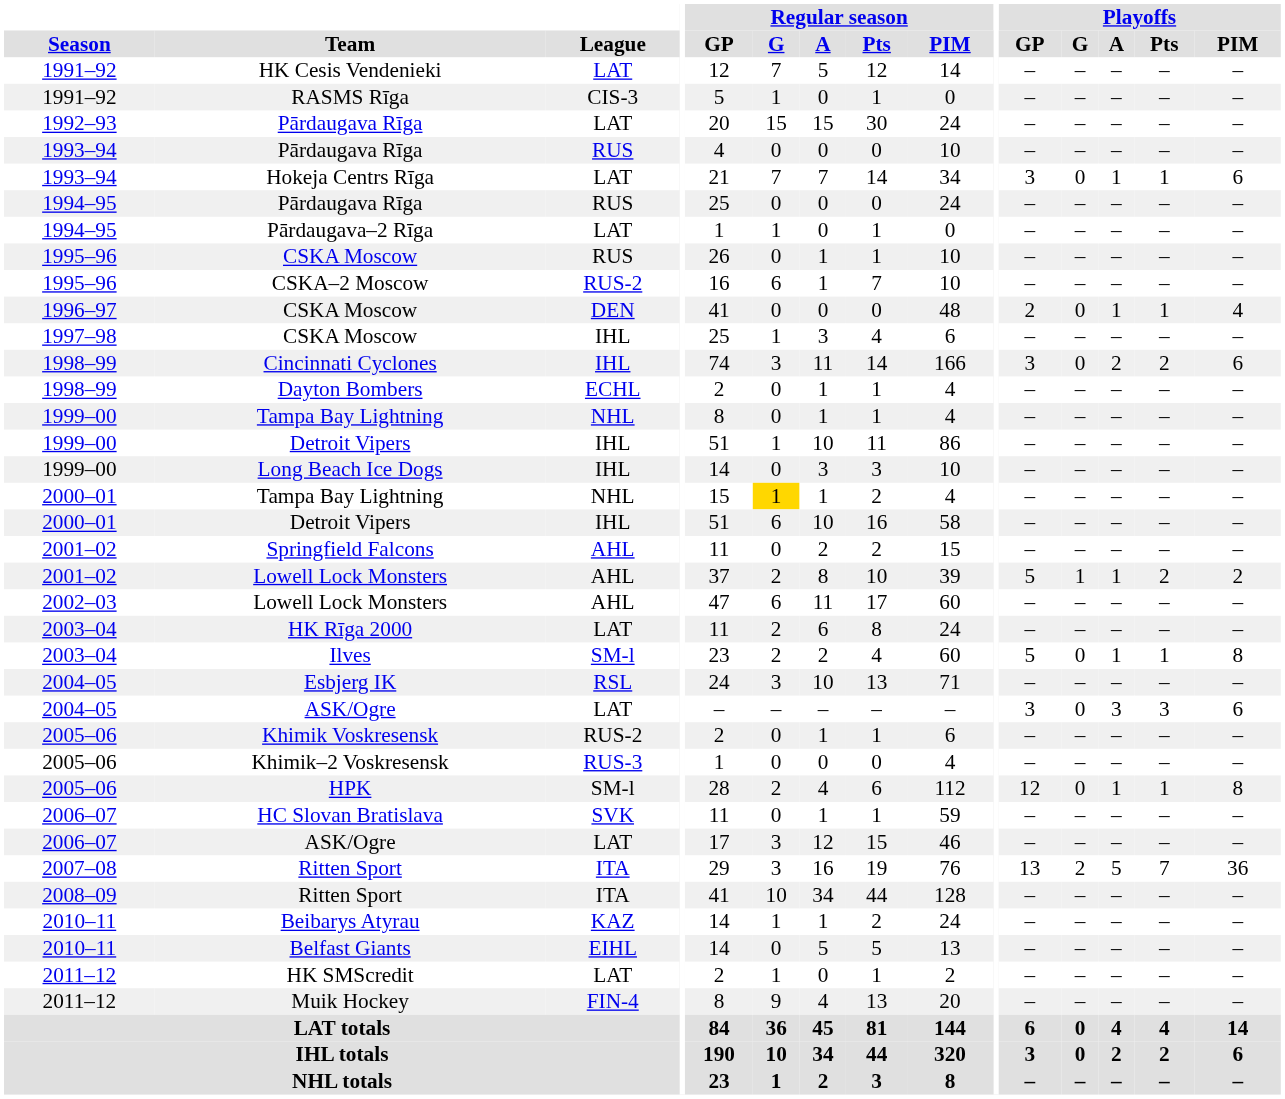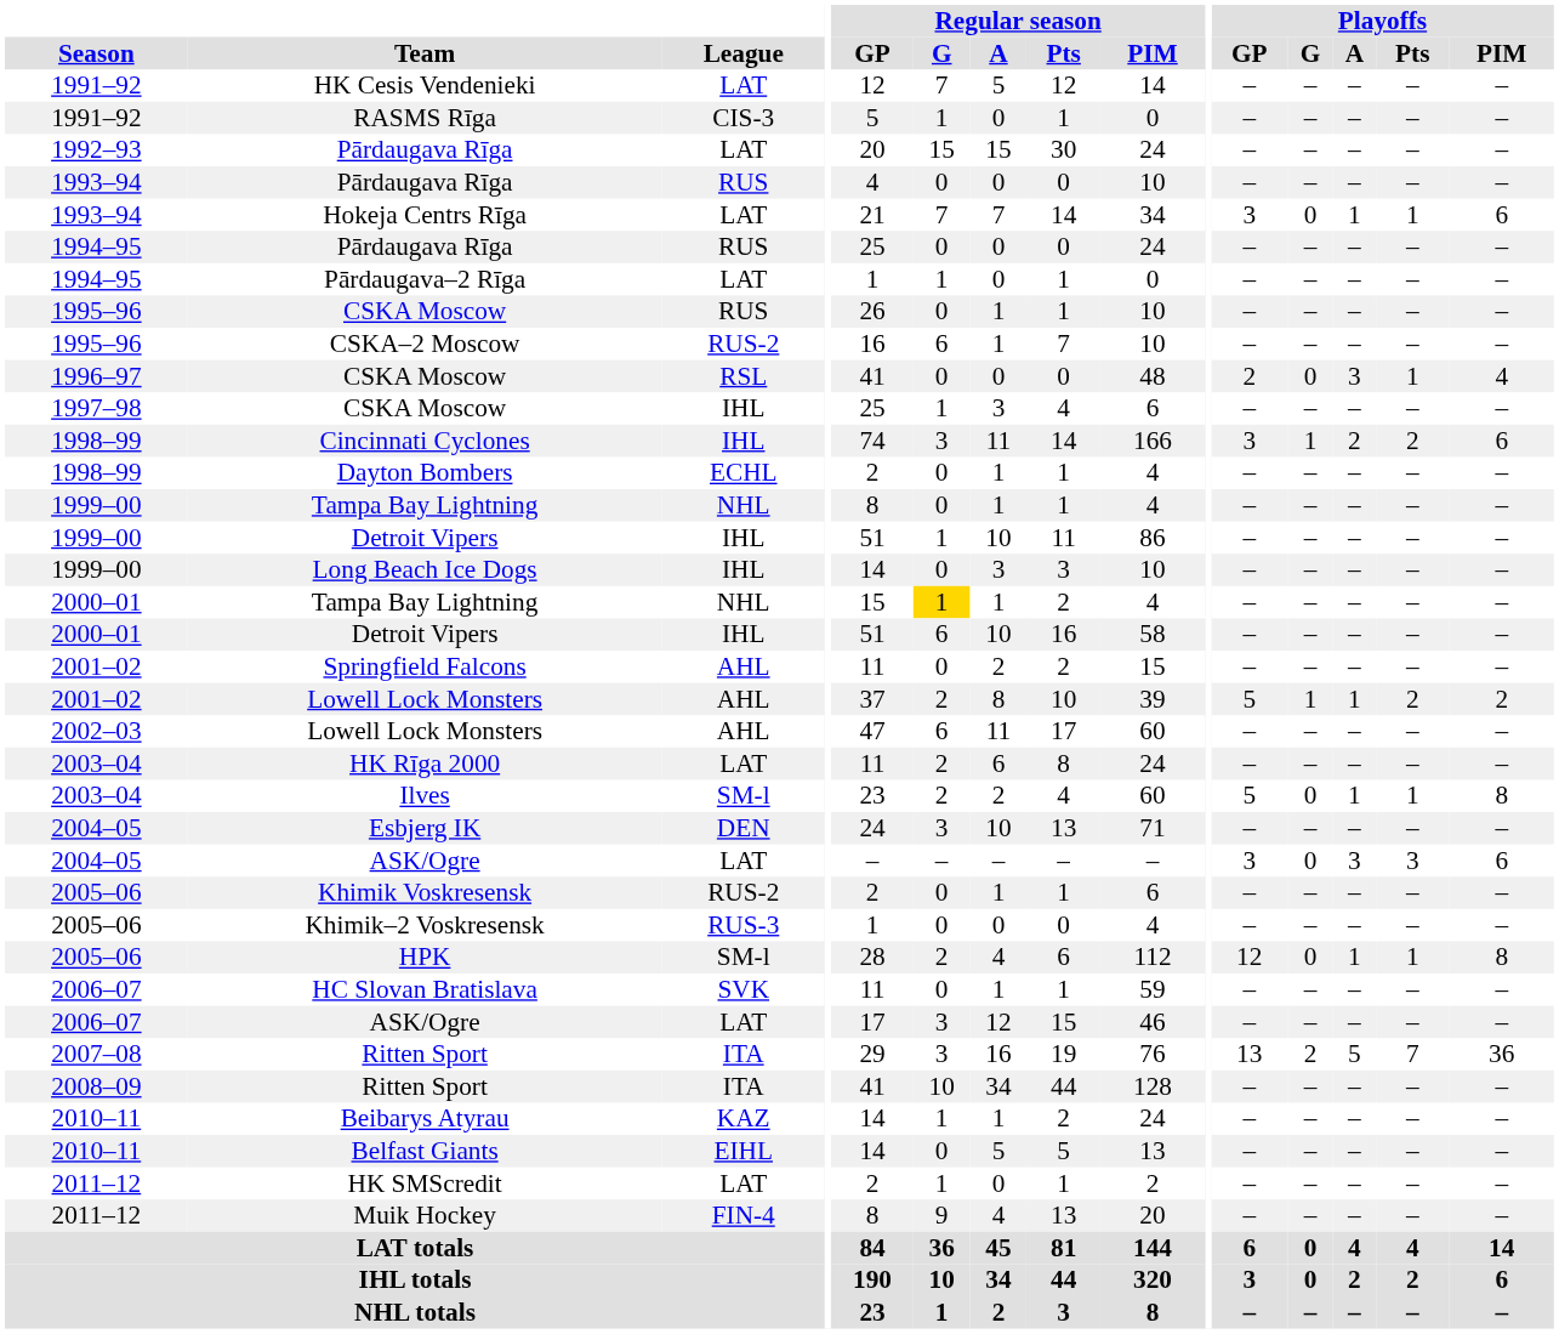 <table border="0" cellpadding="1" cellspacing="0" style="text-align:center; width:60em">
 <tr bgcolor="#e0e0e0">
 <th colspan="3" bgcolor="#ffffff"></th>
 <th rowspan="100" bgcolor="#ffffff"></th>
 <th colspan="5"><a href='#'>Regular season</a></th>
 <th rowspan="100" bgcolor="#ffffff"></th>
 <th colspan="5"><a href='#'>Playoffs</a></th>
 </tr>
 <tr bgcolor="#e0e0e0">
 <th><a href='#'>Season</a></th>
 <th>Team</th>
 <th>League</th>
 <th>GP</th>
 <th><a href='#'>G</a></th>
 <th><a href='#'>A</a></th>
 <th><a href='#'>Pts</a></th>
 <th><a href='#'>PIM</a></th>
 <th>GP</th>
 <th>G</th>
 <th>A</th>
 <th>Pts</th>
 <th>PIM</th>
 </tr>
 <tr>
 <td><a href='#'>1991–92</a></td>
 <td>HK Cesis Vendenieki</td>
 <td><a href='#'>LAT</a></td>
 <td>12</td>
 <td>7</td>
 <td>5</td>
 <td>12</td>
 <td>14</td>
 <td>–</td>
 <td>–</td>
 <td>–</td>
 <td>–</td>
 <td>–</td>
 </tr>
 <tr bgcolor="#f0f0f0">
 <td>1991–92</td>
 <td>RASMS Rīga</td>
 <td>CIS-3</td>
 <td>5</td>
 <td>1</td>
 <td>0</td>
 <td>1</td>
 <td>0</td>
 <td>–</td>
 <td>–</td>
 <td>–</td>
 <td>–</td>
 <td>–</td>
 </tr>
 <tr>
 <td><a href='#'>1992–93</a></td>
 <td><a href='#'>Pārdaugava Rīga</a></td>
 <td>LAT</td>
 <td>20</td>
 <td>15</td>
 <td>15</td>
 <td>30</td>
 <td>24</td>
 <td>–</td>
 <td>–</td>
 <td>–</td>
 <td>–</td>
 <td>–</td>
 </tr>
 <tr bgcolor="#f0f0f0">
 <td><a href='#'>1993–94</a></td>
 <td>Pārdaugava Rīga</td>
 <td><a href='#'>RUS</a></td>
 <td>4</td>
 <td>0</td>
 <td>0</td>
 <td>0</td>
 <td>10</td>
 <td>–</td>
 <td>–</td>
 <td>–</td>
 <td>–</td>
 <td>–</td>
 </tr>
 <tr>
 <td><a href='#'>1993–94</a></td>
 <td>Hokeja Centrs Rīga</td>
 <td>LAT</td>
 <td>21</td>
 <td>7</td>
 <td>7</td>
 <td>14</td>
 <td>34</td>
 <td>3</td>
 <td>0</td>
 <td>1</td>
 <td>1</td>
 <td>6</td>
 </tr>
 <tr bgcolor="#f0f0f0">
 <td><a href='#'>1994–95</a></td>
 <td>Pārdaugava Rīga</td>
 <td>RUS</td>
 <td>25</td>
 <td>0</td>
 <td>0</td>
 <td>0</td>
 <td>24</td>
 <td>–</td>
 <td>–</td>
 <td>–</td>
 <td>–</td>
 <td>–</td>
 </tr>
 <tr>
 <td><a href='#'>1994–95</a></td>
 <td>Pārdaugava–2 Rīga</td>
 <td>LAT</td>
 <td>1</td>
 <td>1</td>
 <td>0</td>
 <td>1</td>
 <td>0</td>
 <td>–</td>
 <td>–</td>
 <td>–</td>
 <td>–</td>
 <td>–</td>
 </tr>
 <tr bgcolor="#f0f0f0">
 <td><a href='#'>1995–96</a></td>
 <td><a href='#'>CSKA Moscow</a></td>
 <td>RUS</td>
 <td>26</td>
 <td>0</td>
 <td>1</td>
 <td>1</td>
 <td>10</td>
 <td>–</td>
 <td>–</td>
 <td>–</td>
 <td>–</td>
 <td>–</td>
 </tr>
 <tr>
 <td><a href='#'>1995–96</a></td>
 <td>CSKA–2 Moscow</td>
 <td><a href='#'>RUS-2</a></td>
 <td>16</td>
 <td>6</td>
 <td>1</td>
 <td>7</td>
 <td>10</td>
 <td>–</td>
 <td>–</td>
 <td>–</td>
 <td>–</td>
 <td>–</td>
 </tr>
 <tr bgcolor="#f0f0f0">
 <td><a href='#'>1996–97</a></td>
 <td>CSKA Moscow</td>
-<td><a href='#'>DEN</a></td>
+<td><a href='#'>RSL</a></td>
 <td>41</td>
 <td>0</td>
 <td>0</td>
 <td>0</td>
 <td>48</td>
 <td>2</td>
 <td>0</td>
-<td>1</td>
+<td>3</td>
 <td>1</td>
 <td>4</td>
 </tr>
 <tr>
 <td><a href='#'>1997–98</a></td>
 <td>CSKA Moscow</td>
 <td>IHL</td>
 <td>25</td>
 <td>1</td>
 <td>3</td>
 <td>4</td>
 <td>6</td>
 <td>–</td>
 <td>–</td>
 <td>–</td>
 <td>–</td>
 <td>–</td>
 </tr>
 <tr bgcolor="#f0f0f0">
 <td><a href='#'>1998–99</a></td>
 <td><a href='#'>Cincinnati Cyclones</a></td>
 <td><a href='#'>IHL</a></td>
 <td>74</td>
 <td>3</td>
 <td>11</td>
 <td>14</td>
 <td>166</td>
 <td>3</td>
-<td>0</td>
+<td>1</td>
 <td>2</td>
 <td>2</td>
 <td>6</td>
 </tr>
 <tr>
 <td><a href='#'>1998–99</a></td>
 <td><a href='#'>Dayton Bombers</a></td>
 <td><a href='#'>ECHL</a></td>
 <td>2</td>
 <td>0</td>
 <td>1</td>
 <td>1</td>
 <td>4</td>
 <td>–</td>
 <td>–</td>
 <td>–</td>
 <td>–</td>
 <td>–</td>
 </tr>
 <tr bgcolor="#f0f0f0">
 <td><a href='#'>1999–00</a></td>
 <td><a href='#'>Tampa Bay Lightning</a></td>
 <td><a href='#'>NHL</a></td>
 <td>8</td>
 <td>0</td>
 <td>1</td>
 <td>1</td>
 <td>4</td>
 <td>–</td>
 <td>–</td>
 <td>–</td>
 <td>–</td>
 <td>–</td>
 </tr>
 <tr>
 <td><a href='#'>1999–00</a></td>
 <td><a href='#'>Detroit Vipers</a></td>
 <td>IHL</td>
 <td>51</td>
 <td>1</td>
 <td>10</td>
 <td>11</td>
 <td>86</td>
 <td>–</td>
 <td>–</td>
 <td>–</td>
 <td>–</td>
 <td>–</td>
 </tr>
 <tr bgcolor="#f0f0f0">
 <td>1999–00</td>
 <td><a href='#'>Long Beach Ice Dogs</a></td>
 <td>IHL</td>
 <td>14</td>
 <td>0</td>
 <td>3</td>
 <td>3</td>
 <td>10</td>
 <td>–</td>
 <td>–</td>
 <td>–</td>
 <td>–</td>
 <td>–</td>
 </tr>
 <tr>
 <td><a href='#'>2000–01</a></td>
 <td>Tampa Bay Lightning</td>
 <td>NHL</td>
 <td>15</td>
 <td style="background: gold;">1</td>
 <td>1</td>
 <td>2</td>
 <td>4</td>
 <td>–</td>
 <td>–</td>
 <td>–</td>
 <td>–</td>
 <td>–</td>
 </tr>
 <tr bgcolor="#f0f0f0">
 <td><a href='#'>2000–01</a></td>
 <td>Detroit Vipers</td>
 <td>IHL</td>
 <td>51</td>
 <td>6</td>
 <td>10</td>
 <td>16</td>
 <td>58</td>
 <td>–</td>
 <td>–</td>
 <td>–</td>
 <td>–</td>
 <td>–</td>
 </tr>
 <tr>
 <td><a href='#'>2001–02</a></td>
 <td><a href='#'>Springfield Falcons</a></td>
 <td><a href='#'>AHL</a></td>
 <td>11</td>
 <td>0</td>
 <td>2</td>
 <td>2</td>
 <td>15</td>
 <td>–</td>
 <td>–</td>
 <td>–</td>
 <td>–</td>
 <td>–</td>
 </tr>
 <tr bgcolor="#f0f0f0">
 <td><a href='#'>2001–02</a></td>
 <td><a href='#'>Lowell Lock Monsters</a></td>
 <td>AHL</td>
 <td>37</td>
 <td>2</td>
 <td>8</td>
 <td>10</td>
 <td>39</td>
 <td>5</td>
 <td>1</td>
 <td>1</td>
 <td>2</td>
 <td>2</td>
 </tr>
 <tr>
 <td><a href='#'>2002–03</a></td>
 <td>Lowell Lock Monsters</td>
 <td>AHL</td>
 <td>47</td>
 <td>6</td>
 <td>11</td>
 <td>17</td>
 <td>60</td>
 <td>–</td>
 <td>–</td>
 <td>–</td>
 <td>–</td>
 <td>–</td>
 </tr>
 <tr bgcolor="#f0f0f0">
 <td><a href='#'>2003–04</a></td>
 <td><a href='#'>HK Rīga 2000</a></td>
 <td>LAT</td>
 <td>11</td>
 <td>2</td>
 <td>6</td>
 <td>8</td>
 <td>24</td>
 <td>–</td>
 <td>–</td>
 <td>–</td>
 <td>–</td>
 <td>–</td>
 </tr>
 <tr>
 <td><a href='#'>2003–04</a></td>
 <td><a href='#'>Ilves</a></td>
 <td><a href='#'>SM-l</a></td>
 <td>23</td>
 <td>2</td>
 <td>2</td>
 <td>4</td>
 <td>60</td>
 <td>5</td>
 <td>0</td>
 <td>1</td>
 <td>1</td>
 <td>8</td>
 </tr>
 <tr bgcolor="#f0f0f0">
 <td><a href='#'>2004–05</a></td>
 <td><a href='#'>Esbjerg IK</a></td>
-<td><a href='#'>RSL</a></td>
+<td><a href='#'>DEN</a></td>
 <td>24</td>
 <td>3</td>
 <td>10</td>
 <td>13</td>
 <td>71</td>
 <td>–</td>
 <td>–</td>
 <td>–</td>
 <td>–</td>
 <td>–</td>
 </tr>
 <tr>
 <td><a href='#'>2004–05</a></td>
 <td><a href='#'>ASK/Ogre</a></td>
 <td>LAT</td>
 <td>–</td>
 <td>–</td>
 <td>–</td>
 <td>–</td>
 <td>–</td>
 <td>3</td>
 <td>0</td>
 <td>3</td>
 <td>3</td>
 <td>6</td>
 </tr>
 <tr bgcolor="#f0f0f0">
 <td><a href='#'>2005–06</a></td>
 <td><a href='#'>Khimik Voskresensk</a></td>
 <td>RUS-2</td>
 <td>2</td>
 <td>0</td>
 <td>1</td>
 <td>1</td>
 <td>6</td>
 <td>–</td>
 <td>–</td>
 <td>–</td>
 <td>–</td>
 <td>–</td>
 </tr>
 <tr>
 <td>2005–06</td>
 <td>Khimik–2 Voskresensk</td>
 <td><a href='#'>RUS-3</a></td>
 <td>1</td>
 <td>0</td>
 <td>0</td>
 <td>0</td>
 <td>4</td>
 <td>–</td>
 <td>–</td>
 <td>–</td>
 <td>–</td>
 <td>–</td>
 </tr>
 <tr bgcolor="#f0f0f0">
 <td><a href='#'>2005–06</a></td>
 <td><a href='#'>HPK</a></td>
 <td>SM-l</td>
 <td>28</td>
 <td>2</td>
 <td>4</td>
 <td>6</td>
 <td>112</td>
 <td>12</td>
 <td>0</td>
 <td>1</td>
 <td>1</td>
 <td>8</td>
 </tr>
 <tr>
 <td><a href='#'>2006–07</a></td>
 <td><a href='#'>HC Slovan Bratislava</a></td>
 <td><a href='#'>SVK</a></td>
 <td>11</td>
 <td>0</td>
 <td>1</td>
 <td>1</td>
 <td>59</td>
 <td>–</td>
 <td>–</td>
 <td>–</td>
 <td>–</td>
 <td>–</td>
 </tr>
 <tr bgcolor="#f0f0f0">
 <td><a href='#'>2006–07</a></td>
 <td>ASK/Ogre</td>
 <td>LAT</td>
 <td>17</td>
 <td>3</td>
 <td>12</td>
 <td>15</td>
 <td>46</td>
 <td>–</td>
 <td>–</td>
 <td>–</td>
 <td>–</td>
 <td>–</td>
 </tr>
 <tr>
 <td><a href='#'>2007–08</a></td>
 <td><a href='#'>Ritten Sport</a></td>
 <td><a href='#'>ITA</a></td>
 <td>29</td>
 <td>3</td>
 <td>16</td>
 <td>19</td>
 <td>76</td>
 <td>13</td>
 <td>2</td>
 <td>5</td>
 <td>7</td>
 <td>36</td>
 </tr>
 <tr bgcolor="#f0f0f0">
 <td><a href='#'>2008–09</a></td>
 <td>Ritten Sport</td>
 <td>ITA</td>
 <td>41</td>
 <td>10</td>
 <td>34</td>
 <td>44</td>
 <td>128</td>
 <td>–</td>
 <td>–</td>
 <td>–</td>
 <td>–</td>
 <td>–</td>
 </tr>
 <tr>
 <td><a href='#'>2010–11</a></td>
 <td><a href='#'>Beibarys Atyrau</a></td>
 <td><a href='#'>KAZ</a></td>
 <td>14</td>
 <td>1</td>
 <td>1</td>
 <td>2</td>
 <td>24</td>
 <td>–</td>
 <td>–</td>
 <td>–</td>
 <td>–</td>
 <td>–</td>
 </tr>
 <tr bgcolor="#f0f0f0">
 <td><a href='#'>2010–11</a></td>
 <td><a href='#'>Belfast Giants</a></td>
 <td><a href='#'>EIHL</a></td>
 <td>14</td>
 <td>0</td>
 <td>5</td>
 <td>5</td>
 <td>13</td>
 <td>–</td>
 <td>–</td>
 <td>–</td>
 <td>–</td>
 <td>–</td>
 </tr>
 <tr>
 <td><a href='#'>2011–12</a></td>
 <td>HK SMScredit</td>
 <td>LAT</td>
 <td>2</td>
 <td>1</td>
 <td>0</td>
 <td>1</td>
 <td>2</td>
 <td>–</td>
 <td>–</td>
 <td>–</td>
 <td>–</td>
 <td>–</td>
 </tr>
 <tr bgcolor="#f0f0f0">
 <td>2011–12</td>
 <td>Muik Hockey</td>
 <td><a href='#'>FIN-4</a></td>
 <td>8</td>
 <td>9</td>
 <td>4</td>
 <td>13</td>
 <td>20</td>
 <td>–</td>
 <td>–</td>
 <td>–</td>
 <td>–</td>
 <td>–</td>
 </tr>
 <tr bgcolor="#e0e0e0">
 <th colspan="3">LAT totals</th>
 <th>84</th>
 <th>36</th>
 <th>45</th>
 <th>81</th>
 <th>144</th>
 <th>6</th>
 <th>0</th>
 <th>4</th>
 <th>4</th>
 <th>14</th>
 </tr>
 <tr bgcolor="#e0e0e0">
 <th colspan="3">IHL totals</th>
 <th>190</th>
 <th>10</th>
 <th>34</th>
 <th>44</th>
 <th>320</th>
 <th>3</th>
 <th>0</th>
 <th>2</th>
 <th>2</th>
 <th>6</th>
 </tr>
 <tr bgcolor="#e0e0e0">
 <th colspan="3">NHL totals</th>
 <th>23</th>
 <th>1</th>
 <th>2</th>
 <th>3</th>
 <th>8</th>
 <th>–</th>
 <th>–</th>
 <th>–</th>
 <th>–</th>
 <th>–</th>
 </tr>
 </table>
